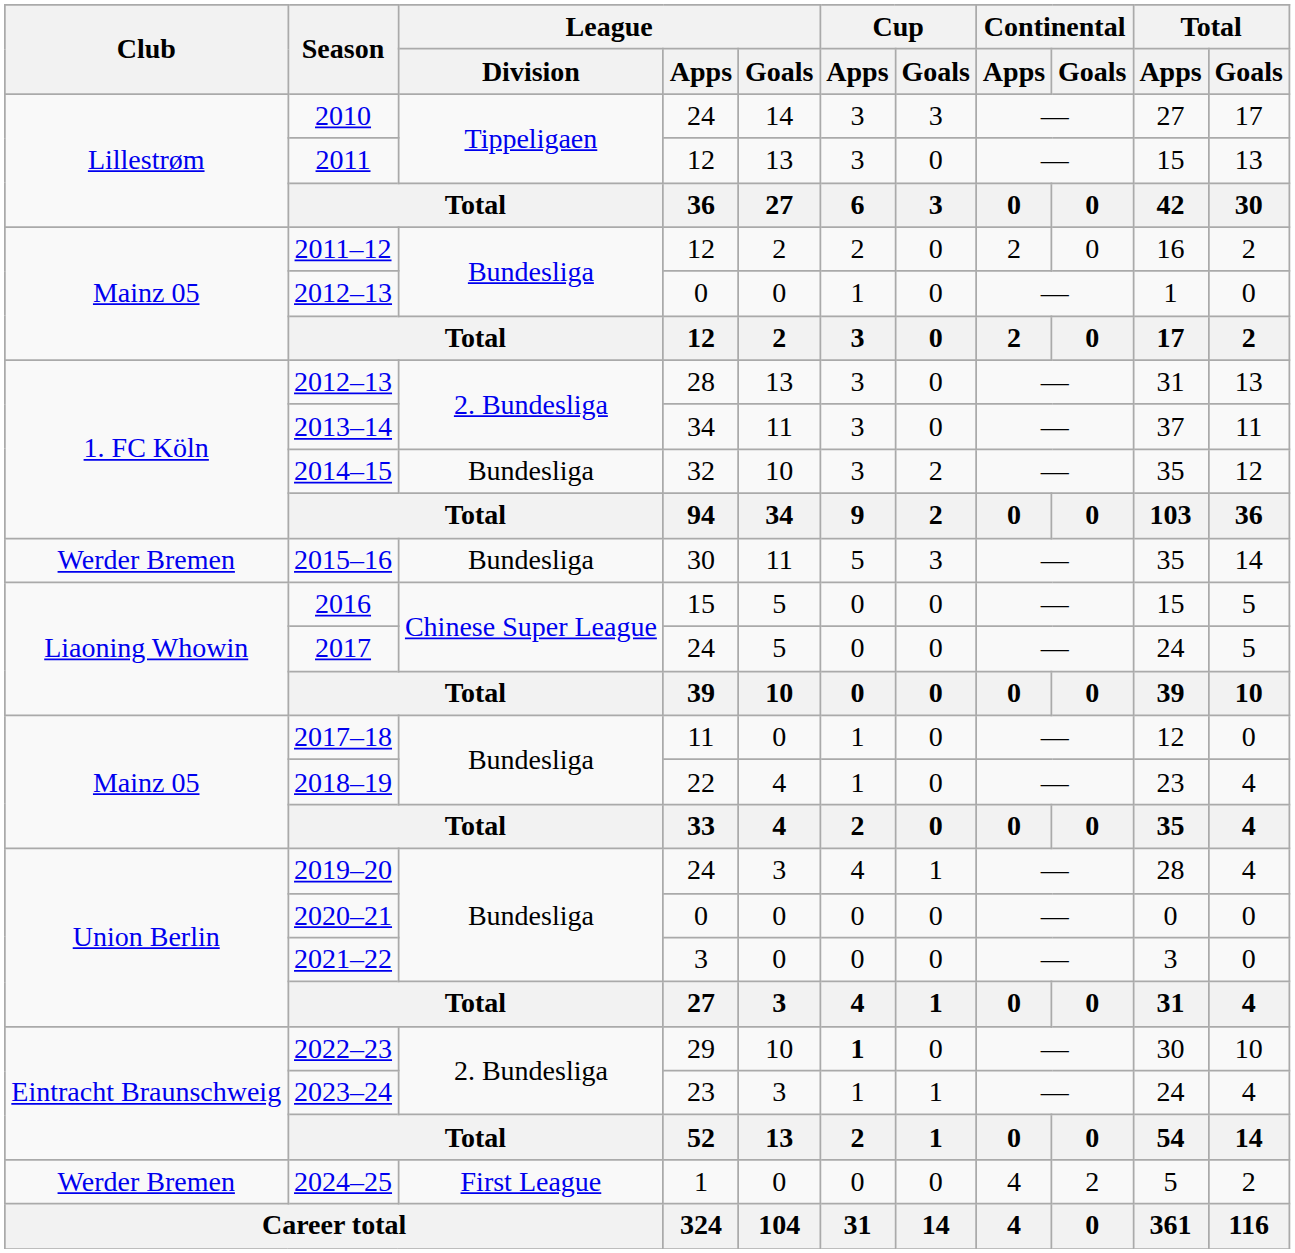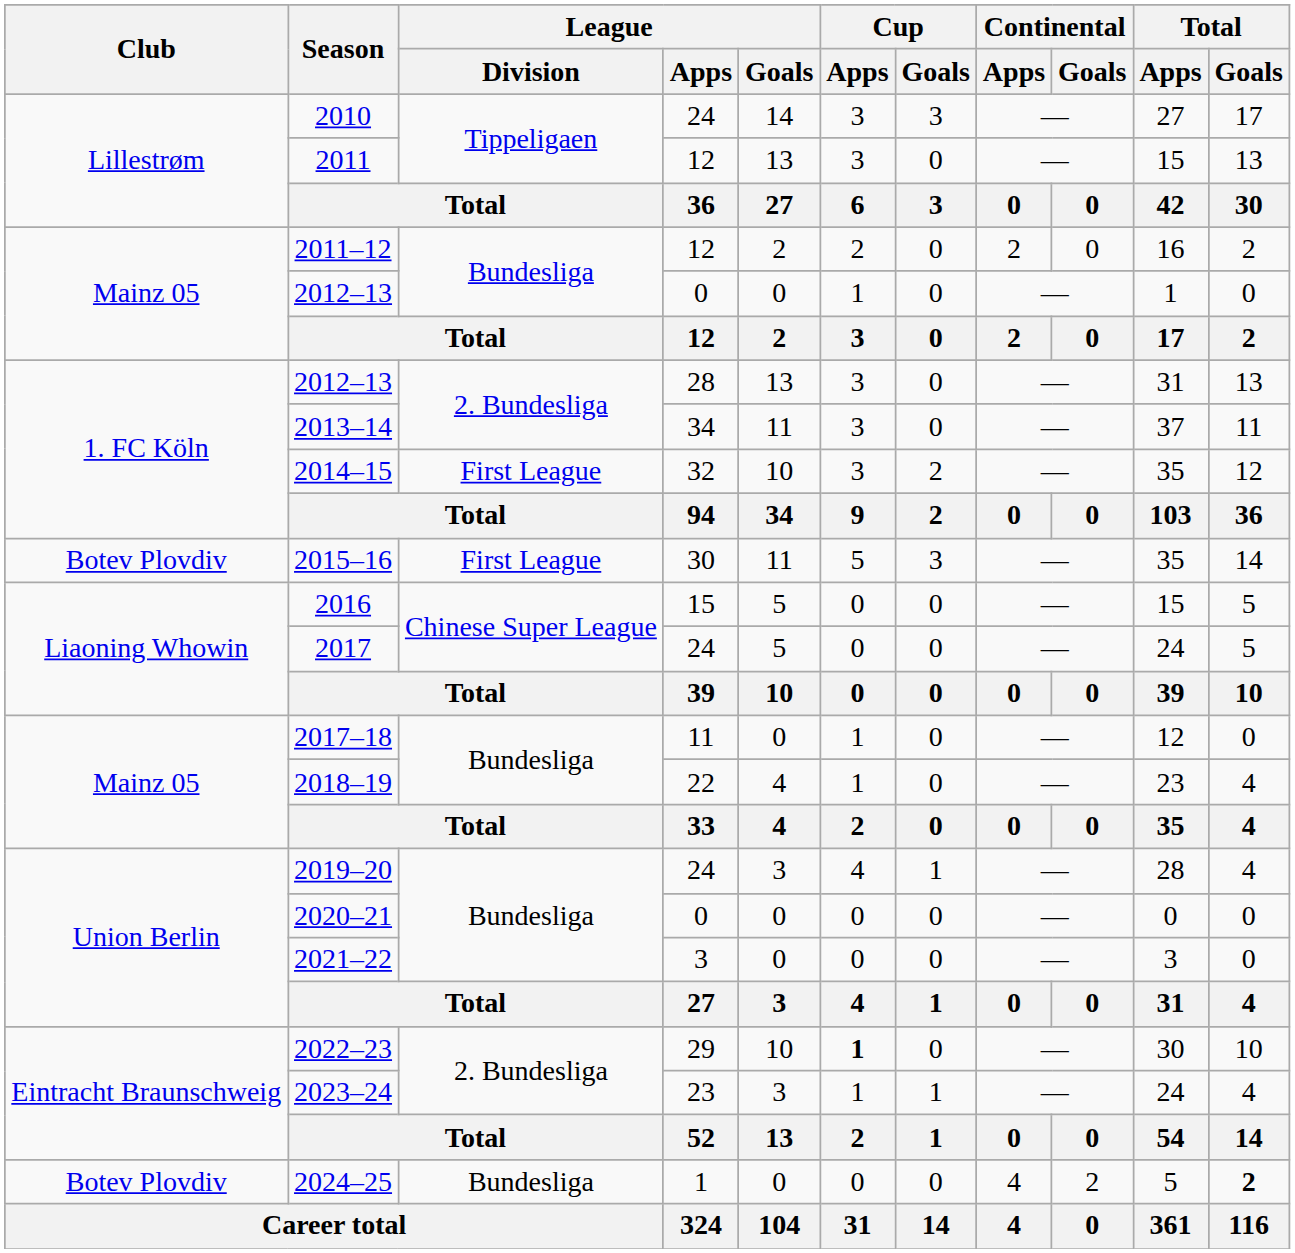 <table class="wikitable" style="text-align: center">
 <tr>
 <th rowspan="2">Club</th>
 <th rowspan="2">Season</th>
 <th colspan="3">League</th>
 <th colspan="2">Cup</th>
 <th colspan="2">Continental</th>
 <th colspan="2">Total</th>
 </tr>
 <tr>
 <th>Division</th>
 <th>Apps</th>
 <th>Goals</th>
 <th>Apps</th>
 <th>Goals</th>
 <th>Apps</th>
 <th>Goals</th>
 <th>Apps</th>
 <th>Goals</th>
 </tr>
 <tr>
 <td rowspan="3"><a href='#'>Lillestrøm</a></td>
 <td><a href='#'>2010</a></td>
 <td rowspan="2"><a href='#'>Tippeligaen</a></td>
 <td>24</td>
 <td>14</td>
 <td>3</td>
 <td>3</td>
 <td colspan="2">—</td>
 <td>27</td>
 <td>17</td>
 </tr>
 <tr>
 <td><a href='#'>2011</a></td>
 <td>12</td>
 <td>13</td>
 <td>3</td>
 <td>0</td>
 <td colspan="2">—</td>
 <td>15</td>
 <td>13</td>
 </tr>
 <tr>
 <th colspan="2">Total</th>
 <th>36</th>
 <th>27</th>
 <th>6</th>
 <th>3</th>
 <th>0</th>
 <th>0</th>
 <th>42</th>
 <th>30</th>
 </tr>
 <tr>
 <td rowspan="3"><a href='#'>Mainz 05</a></td>
 <td><a href='#'>2011–12</a></td>
 <td rowspan="2"><a href='#'>Bundesliga</a></td>
 <td>12</td>
 <td>2</td>
 <td>2</td>
 <td>0</td>
 <td>2</td>
 <td>0</td>
 <td>16</td>
 <td>2</td>
 </tr>
 <tr>
 <td><a href='#'>2012–13</a></td>
 <td>0</td>
 <td>0</td>
 <td>1</td>
 <td>0</td>
 <td colspan="2">—</td>
 <td>1</td>
 <td>0</td>
 </tr>
 <tr>
 <th colspan="2">Total</th>
 <th>12</th>
 <th>2</th>
 <th>3</th>
 <th>0</th>
 <th>2</th>
 <th>0</th>
 <th>17</th>
 <th>2</th>
 </tr>
 <tr>
 <td rowspan="4"><a href='#'>1. FC Köln</a></td>
 <td><a href='#'>2012–13</a></td>
 <td rowspan="2"><a href='#'>2. Bundesliga</a></td>
 <td>28</td>
 <td>13</td>
 <td>3</td>
 <td>0</td>
 <td colspan="2">—</td>
 <td>31</td>
 <td>13</td>
 </tr>
 <tr>
 <td><a href='#'>2013–14</a></td>
 <td>34</td>
 <td>11</td>
 <td>3</td>
 <td>0</td>
 <td colspan="2">—</td>
 <td>37</td>
 <td>11</td>
 </tr>
 <tr>
 <td><a href='#'>2014–15</a></td>
-<td>Bundesliga</td>
+<td><a href='#'>First League</a></td>
 <td>32</td>
 <td>10</td>
 <td>3</td>
 <td>2</td>
 <td colspan="2">—</td>
 <td>35</td>
 <td>12</td>
 </tr>
 <tr>
 <th colspan="2">Total</th>
 <th>94</th>
 <th>34</th>
 <th>9</th>
 <th>2</th>
 <th>0</th>
 <th>0</th>
 <th>103</th>
 <th>36</th>
 </tr>
 <tr>
-<td><a href='#'>Werder Bremen</a></td>
+<td><a href='#'>Botev Plovdiv</a></td>
 <td><a href='#'>2015–16</a></td>
-<td>Bundesliga</td>
+<td><a href='#'>First League</a></td>
 <td>30</td>
 <td>11</td>
 <td>5</td>
 <td>3</td>
 <td colspan="2">—</td>
 <td>35</td>
 <td>14</td>
 </tr>
 <tr>
 <td rowspan="3"><a href='#'>Liaoning Whowin</a></td>
 <td><a href='#'>2016</a></td>
 <td rowspan="2"><a href='#'>Chinese Super League</a></td>
 <td>15</td>
 <td>5</td>
 <td>0</td>
 <td>0</td>
 <td colspan="2">—</td>
 <td>15</td>
 <td>5</td>
 </tr>
 <tr>
 <td><a href='#'>2017</a></td>
 <td>24</td>
 <td>5</td>
 <td>0</td>
 <td>0</td>
 <td colspan="2">—</td>
 <td>24</td>
 <td>5</td>
 </tr>
 <tr>
 <th colspan="2">Total</th>
 <th>39</th>
 <th>10</th>
 <th>0</th>
 <th>0</th>
 <th>0</th>
 <th>0</th>
 <th>39</th>
 <th>10</th>
 </tr>
 <tr>
 <td rowspan="3"><a href='#'>Mainz 05</a></td>
 <td><a href='#'>2017–18</a></td>
 <td rowspan="2">Bundesliga</td>
 <td>11</td>
 <td>0</td>
 <td>1</td>
 <td>0</td>
 <td colspan="2">—</td>
 <td>12</td>
 <td>0</td>
 </tr>
 <tr>
 <td><a href='#'>2018–19</a></td>
 <td>22</td>
 <td>4</td>
 <td>1</td>
 <td>0</td>
 <td colspan="2">—</td>
 <td>23</td>
 <td>4</td>
 </tr>
 <tr>
 <th colspan="2">Total</th>
 <th>33</th>
 <th>4</th>
 <th>2</th>
 <th>0</th>
 <th>0</th>
 <th>0</th>
 <th>35</th>
 <th>4</th>
 </tr>
 <tr>
 <td rowspan="4"><a href='#'>Union Berlin</a></td>
 <td><a href='#'>2019–20</a></td>
 <td rowspan="3">Bundesliga</td>
 <td>24</td>
 <td>3</td>
 <td>4</td>
 <td>1</td>
 <td colspan="2">—</td>
 <td>28</td>
 <td>4</td>
 </tr>
 <tr>
 <td><a href='#'>2020–21</a></td>
 <td>0</td>
 <td>0</td>
 <td>0</td>
 <td>0</td>
 <td colspan="2">—</td>
 <td>0</td>
 <td>0</td>
 </tr>
 <tr>
 <td><a href='#'>2021–22</a></td>
 <td>3</td>
 <td>0</td>
 <td>0</td>
 <td>0</td>
 <td colspan="2">—</td>
 <td>3</td>
 <td>0</td>
 </tr>
 <tr>
 <th colspan="2">Total</th>
 <th>27</th>
 <th>3</th>
 <th>4</th>
 <th>1</th>
 <th>0</th>
 <th>0</th>
 <th>31</th>
 <th>4</th>
 </tr>
 <tr>
 <td rowspan="3"><a href='#'>Eintracht Braunschweig</a></td>
 <td><a href='#'>2022–23</a></td>
 <td rowspan="2">2. Bundesliga</td>
 <td>29</td>
 <td>10</td>
 <td><strong>1</strong></td>
 <td>0</td>
 <td colspan="2">—</td>
 <td>30</td>
 <td>10</td>
 </tr>
 <tr>
 <td><a href='#'>2023–24</a></td>
 <td>23</td>
 <td>3</td>
 <td>1</td>
 <td>1</td>
 <td colspan="2">—</td>
 <td>24</td>
 <td>4</td>
 </tr>
 <tr>
 <th colspan="2">Total</th>
 <th>52</th>
 <th>13</th>
 <th>2</th>
 <th>1</th>
 <th>0</th>
 <th>0</th>
 <th>54</th>
 <th>14</th>
 </tr>
 <tr>
-<td><a href='#'>Werder Bremen</a></td>
+<td><a href='#'>Botev Plovdiv</a></td>
 <td><a href='#'>2024–25</a></td>
-<td><a href='#'>First League</a></td>
+<td>Bundesliga</td>
 <td>1</td>
 <td>0</td>
 <td>0</td>
 <td>0</td>
 <td>4</td>
 <td>2</td>
 <td>5</td>
-<td>2</td>
+<td><strong>2</strong></td>
 </tr>
 <tr>
 <th colspan="3">Career total</th>
 <th>324</th>
 <th>104</th>
 <th>31</th>
 <th>14</th>
 <th>4</th>
 <th>0</th>
 <th>361</th>
 <th>116</th>
 </tr>
 </table>
